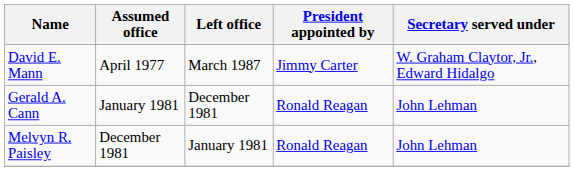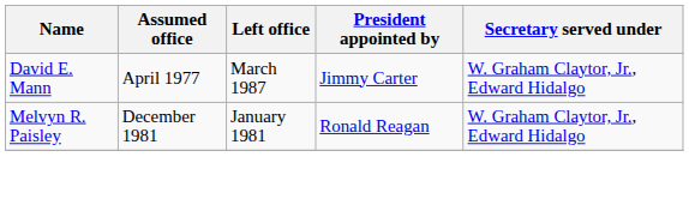 <table class="wikitable">
 <tr>
 <th>Name</th>
 <th>Assumed office</th>
 <th>Left office</th>
 <th><a href='#'>President</a> appointed by</th>
 <th><a href='#'>Secretary</a> served under</th>
 </tr>
 <tr>
 <td><a href='#'>David E. Mann</a></td>
 <td>April 1977</td>
 <td>March 1987</td>
 <td><a href='#'>Jimmy Carter</a></td>
 <td><a href='#'>W. Graham Claytor, Jr.</a>, <a href='#'>Edward Hidalgo</a></td>
 </tr>
 <tr>
-<td><a href='#'>Gerald A. Cann</a></td>
-<td>January 1981</td>
-<td>December 1981</td>
-<td><a href='#'>Ronald Reagan</a></td>
-<td><a href='#'>John Lehman</a></td>
-</tr>
-<tr>
 <td><a href='#'>Melvyn R. Paisley</a></td>
 <td>December 1981</td>
 <td>January 1981</td>
 <td><a href='#'>Ronald Reagan</a></td>
-<td><a href='#'>John Lehman</a></td>
+<td><a href='#'>W. Graham Claytor, Jr.</a>, <a href='#'>Edward Hidalgo</a></td>
 </tr>
 <tr>
 </tr>
 </table>
